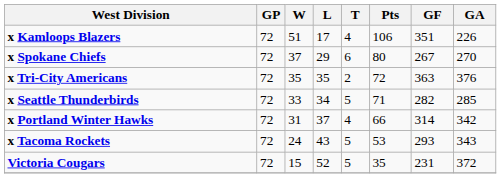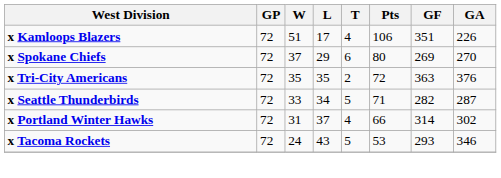 <table class="wikitable">
 <tr>
 <th width="45%">West Division</th>
 <th width="5%">GP</th>
 <th width="5%">W</th>
 <th width="5%">L</th>
 <th width="5%">T</th>
 <th width="7.5%">Pts</th>
 <th width="7.5%">GF</th>
 <th width="7.5%">GA</th>
 </tr>
 <tr>
 <td><strong>x <a href='#'>Kamloops Blazers</a></strong></td>
 <td>72</td>
 <td>51</td>
 <td>17</td>
 <td>4</td>
 <td>106</td>
 <td>351</td>
 <td>226</td>
 </tr>
 <tr>
 <td><strong>x <a href='#'>Spokane Chiefs</a></strong></td>
 <td>72</td>
 <td>37</td>
 <td>29</td>
 <td>6</td>
 <td>80</td>
-<td>267</td>
+<td>269</td>
 <td>270</td>
 </tr>
 <tr>
 <td><strong>x <a href='#'>Tri-City Americans</a></strong></td>
 <td>72</td>
 <td>35</td>
 <td>35</td>
 <td>2</td>
 <td>72</td>
 <td>363</td>
 <td>376</td>
 </tr>
 <tr>
 <td><strong>x <a href='#'>Seattle Thunderbirds</a></strong></td>
 <td>72</td>
 <td>33</td>
 <td>34</td>
 <td>5</td>
 <td>71</td>
 <td>282</td>
-<td>285</td>
+<td>287</td>
 </tr>
 <tr>
 <td><strong>x <a href='#'>Portland Winter Hawks</a></strong></td>
 <td>72</td>
 <td>31</td>
 <td>37</td>
 <td>4</td>
 <td>66</td>
 <td>314</td>
-<td>342</td>
+<td>302</td>
 </tr>
 <tr>
 <td><strong>x <a href='#'>Tacoma Rockets</a></strong></td>
 <td>72</td>
 <td>24</td>
 <td>43</td>
 <td>5</td>
 <td>53</td>
 <td>293</td>
-<td>343</td>
-</tr>
-<tr>
-<td><strong><a href='#'>Victoria Cougars</a></strong></td>
-<td>72</td>
-<td>15</td>
-<td>52</td>
-<td>5</td>
-<td>35</td>
-<td>231</td>
-<td>372</td>
+<td>346</td>
 </tr>
 <tr>
 </tr>
 </table>
